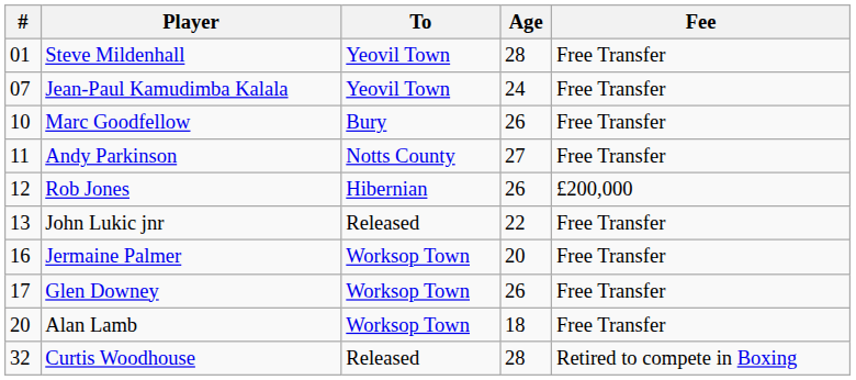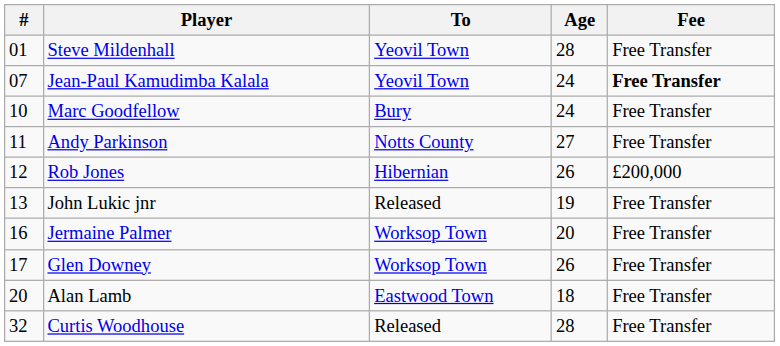 <table class="wikitable" style="text-align:center; font-size:95%;width:50%; text-align:left">
 <tr>
 <th>#</th>
 <th>Player</th>
 <th>To</th>
 <th>Age</th>
 <th>Fee</th>
 </tr>
 <tr --->
 <td>01</td>
 <td> <a href='#'>Steve Mildenhall</a></td>
 <td><a href='#'>Yeovil Town</a></td>
 <td>28</td>
 <td>Free Transfer</td>
 </tr>
 <tr --->
 <td>07</td>
 <td> <a href='#'>Jean-Paul Kamudimba Kalala</a></td>
 <td><a href='#'>Yeovil Town</a></td>
 <td>24</td>
-<td>Free Transfer</td>
+<td><strong>Free Transfer</strong></td>
 </tr>
 <tr --->
 <td>10</td>
 <td> <a href='#'>Marc Goodfellow</a></td>
 <td><a href='#'>Bury</a></td>
-<td>26</td>
+<td>24</td>
 <td>Free Transfer</td>
 </tr>
 <tr --->
 <td>11</td>
 <td> <a href='#'>Andy Parkinson</a></td>
 <td><a href='#'>Notts County</a></td>
 <td>27</td>
 <td>Free Transfer</td>
 </tr>
 <tr --->
 <td>12</td>
 <td> <a href='#'>Rob Jones</a></td>
 <td><a href='#'>Hibernian</a></td>
 <td>26</td>
 <td>£200,000</td>
 </tr>
 <tr --->
 <td>13</td>
 <td> John Lukic jnr</td>
 <td>Released</td>
-<td>22</td>
+<td>19</td>
 <td>Free Transfer</td>
 </tr>
 <tr --->
 <td>16</td>
 <td> <a href='#'>Jermaine Palmer</a></td>
 <td><a href='#'>Worksop Town</a></td>
 <td>20</td>
 <td>Free Transfer</td>
 </tr>
 <tr --->
 <td>17</td>
 <td> <a href='#'>Glen Downey</a></td>
 <td><a href='#'>Worksop Town</a></td>
 <td>26</td>
 <td>Free Transfer</td>
 </tr>
 <tr --->
 <td>20</td>
 <td> Alan Lamb</td>
-<td><a href='#'>Worksop Town</a></td>
+<td><a href='#'>Eastwood Town</a></td>
 <td>18</td>
 <td>Free Transfer</td>
 </tr>
 <tr --->
 <td>32</td>
 <td> <a href='#'>Curtis Woodhouse</a></td>
 <td>Released</td>
 <td>28</td>
-<td>Retired to compete in <a href='#'>Boxing</a></td>
+<td>Free Transfer</td>
 </tr>
 </table>
